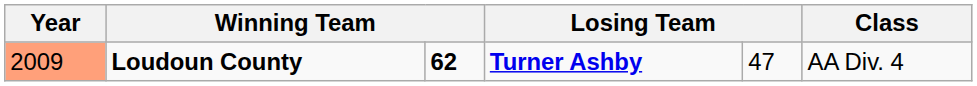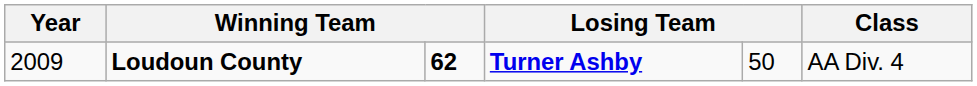 <table class="wikitable collapsible collapsed" style="width:650px;">
 <tr>
 <th>Year</th>
 <th colspan=2>Winning Team</th>
 <th colspan=2>Losing Team</th>
 <th>Class</th>
 </tr>
 <tr>
-<td style="background: lightsalmon;">2009</td>
+<td>2009</td>
 <td><strong>Loudoun County</strong></td>
 <td><strong>62</strong></td>
 <td><strong><a href='#'>Turner Ashby</a></strong></td>
-<td>47</td>
+<td>50</td>
 <td>AA Div. 4</td>
 </tr>
 </table>
